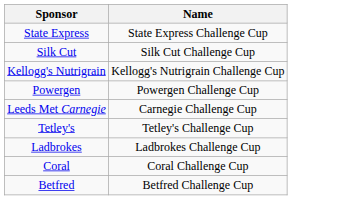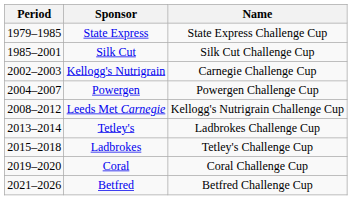 <table class="wikitable" style="text-align:center;margin-left:1em;float:center">
 <tr>
+<th>Period</th>
 <th>Sponsor</th>
 <th>Name</th>
 </tr>
 <tr>
+<td>1979–1985</td>
 <td><a href='#'>State Express</a></td>
 <td>State Express Challenge Cup</td>
 </tr>
 <tr>
+<td>1985–2001</td>
 <td><a href='#'>Silk Cut</a></td>
 <td>Silk Cut Challenge Cup</td>
 </tr>
 <tr>
+<td>2002–2003</td>
 <td><a href='#'>Kellogg's Nutrigrain</a></td>
-<td>Kellogg's Nutrigrain Challenge Cup</td>
+<td>Carnegie Challenge Cup</td>
 </tr>
 <tr>
+<td>2004–2007</td>
 <td><a href='#'>Powergen</a></td>
 <td>Powergen Challenge Cup</td>
 </tr>
 <tr>
+<td>2008–2012</td>
 <td><a href='#'>Leeds Met <em>Carnegie</em></a></td>
-<td>Carnegie Challenge Cup</td>
+<td>Kellogg's Nutrigrain Challenge Cup</td>
 </tr>
 <tr>
+<td>2013–2014</td>
 <td><a href='#'>Tetley's</a></td>
+<td>Ladbrokes Challenge Cup</td>
+</tr>
+<tr>
+<td>2015–2018</td>
+<td><a href='#'>Ladbrokes</a></td>
 <td>Tetley's Challenge Cup</td>
 </tr>
 <tr>
-<td><a href='#'>Ladbrokes</a></td>
-<td>Ladbrokes Challenge Cup</td>
-</tr>
-<tr>
+<td>2019–2020</td>
 <td><a href='#'>Coral</a></td>
 <td>Coral Challenge Cup</td>
 </tr>
 <tr>
+<td>2021–2026</td>
 <td><a href='#'>Betfred</a></td>
 <td>Betfred Challenge Cup</td>
 </tr>
 </table>
